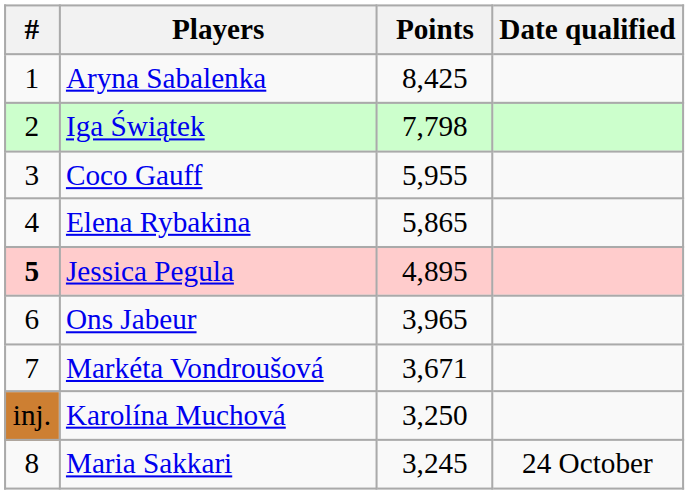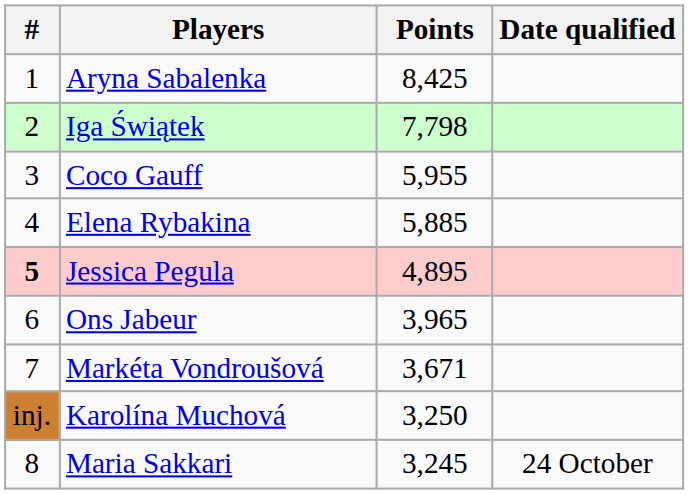 <table class="sortable wikitable nowrap" align=right style=text-align:center;font-size:90%>
 <tr>
 <th width=20>#</th>
 <th width=150>Players</th>
 <th width=50>Points</th>
 <th>Date qualified</th>
 </tr>
 <tr>
 <td>1</td>
 <td align=left> <a href='#'>Aryna Sabalenka</a></td>
 <td>8,425</td>
 <td></td>
 </tr>
 <tr style="background:#cfc;">
 <td>2</td>
 <td align=left> <a href='#'>Iga Świątek</a></td>
 <td>7,798</td>
 <td></td>
 </tr>
 <tr>
 <td>3</td>
 <td align=left> <a href='#'>Coco Gauff</a></td>
 <td>5,955</td>
 <td></td>
 </tr>
 <tr>
 <td>4</td>
 <td align=left> <a href='#'>Elena Rybakina</a></td>
-<td>5,865</td>
+<td>5,885</td>
 <td></td>
 </tr>
 <tr style="background:#fcc;">
 <td><strong>5</strong></td>
 <td align=left> <a href='#'>Jessica Pegula</a></td>
 <td>4,895</td>
 <td></td>
 </tr>
 <tr>
 <td>6</td>
 <td align=left> <a href='#'>Ons Jabeur</a></td>
 <td>3,965</td>
 <td></td>
 </tr>
 <tr>
 <td>7</td>
 <td align=left> <a href='#'>Markéta Vondroušová</a></td>
 <td>3,671</td>
 <td></td>
 </tr>
 <tr>
 <td bgcolor="cd7f32">inj.</td>
 <td align=left> <a href='#'>Karolína Muchová</a></td>
 <td>3,250</td>
 <td></td>
 </tr>
 <tr>
 <td>8</td>
 <td align=left> <a href='#'>Maria Sakkari</a></td>
 <td>3,245</td>
 <td>24 October</td>
 </tr>
 </table>
